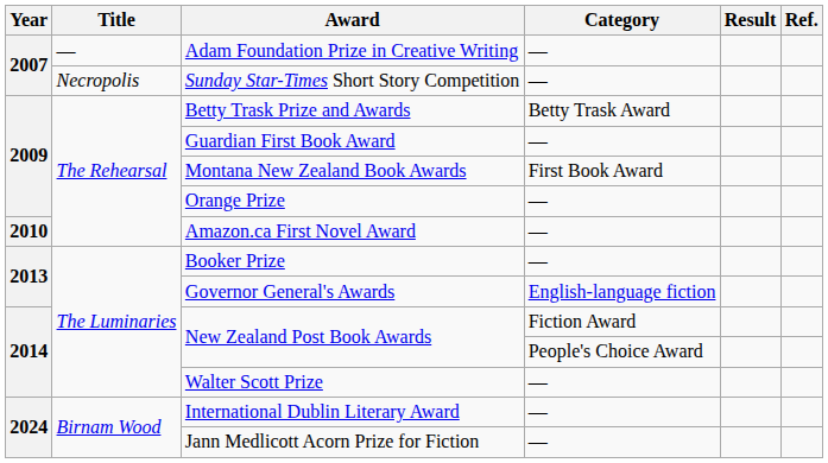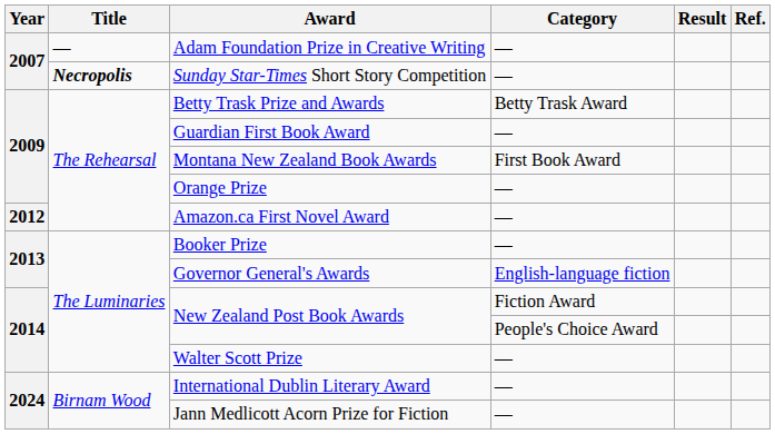 <table class="wikitable sortable">
 <tr>
 <th>Year</th>
 <th>Title</th>
 <th>Award</th>
 <th>Category</th>
 <th>Result</th>
 <th>Ref.</th>
 </tr>
 <tr>
 <th rowspan="2">2007</th>
 <td>—</td>
 <td><a href='#'>Adam Foundation Prize in Creative Writing</a></td>
 <td>—</td>
 <td></td>
 <td></td>
 </tr>
 <tr>
-<td><em>Necropolis</em></td>
+<td><strong><em>Necropolis</em></strong></td>
 <td><em><a href='#'>Sunday Star-Times</a></em> Short Story Competition</td>
 <td>—</td>
 <td></td>
 <td></td>
 </tr>
 <tr>
 <th rowspan="4">2009</th>
 <td rowspan="5"><em><a href='#'>The Rehearsal</a></em></td>
 <td><a href='#'>Betty Trask Prize and Awards</a></td>
 <td>Betty Trask Award</td>
 <td></td>
 <td></td>
 </tr>
 <tr>
 <td><a href='#'>Guardian First Book Award</a></td>
 <td>—</td>
 <td></td>
 <td></td>
 </tr>
 <tr>
 <td><a href='#'>Montana New Zealand Book Awards</a></td>
 <td>First Book Award</td>
 <td></td>
 <td></td>
 </tr>
 <tr>
 <td><a href='#'>Orange Prize</a></td>
 <td>—</td>
 <td></td>
 <td></td>
 </tr>
 <tr>
-<th>2010</th>
+<th>2012</th>
 <td><a href='#'>Amazon.ca First Novel Award</a></td>
 <td>—</td>
 <td></td>
 <td></td>
 </tr>
 <tr>
 <th rowspan="2">2013</th>
 <td rowspan="5"><em><a href='#'>The Luminaries</a></em></td>
 <td><a href='#'>Booker Prize</a></td>
 <td>—</td>
 <td></td>
 </tr>
 <tr>
 <td><a href='#'>Governor General's Awards</a></td>
 <td><a href='#'>English-language fiction</a></td>
 <td></td>
 <td></td>
 </tr>
 <tr>
 <th rowspan="3">2014</th>
 <td rowspan="2"><a href='#'>New Zealand Post Book Awards</a></td>
 <td>Fiction Award</td>
 <td></td>
 <td></td>
 </tr>
 <tr>
 <td>People's Choice Award</td>
 <td></td>
 </tr>
 <tr>
 <td><a href='#'>Walter Scott Prize</a></td>
 <td>—</td>
 <td></td>
 <td></td>
 </tr>
 <tr>
 <th rowspan="2">2024</th>
 <td rowspan="2"><em><a href='#'>Birnam Wood</a></em></td>
 <td><a href='#'>International Dublin Literary Award</a></td>
 <td>—</td>
 <td></td>
 <td></td>
 </tr>
 <tr>
 <td>Jann Medlicott Acorn Prize for Fiction</td>
 <td>—</td>
 <td></td>
 <td></td>
 </tr>
 </table>
